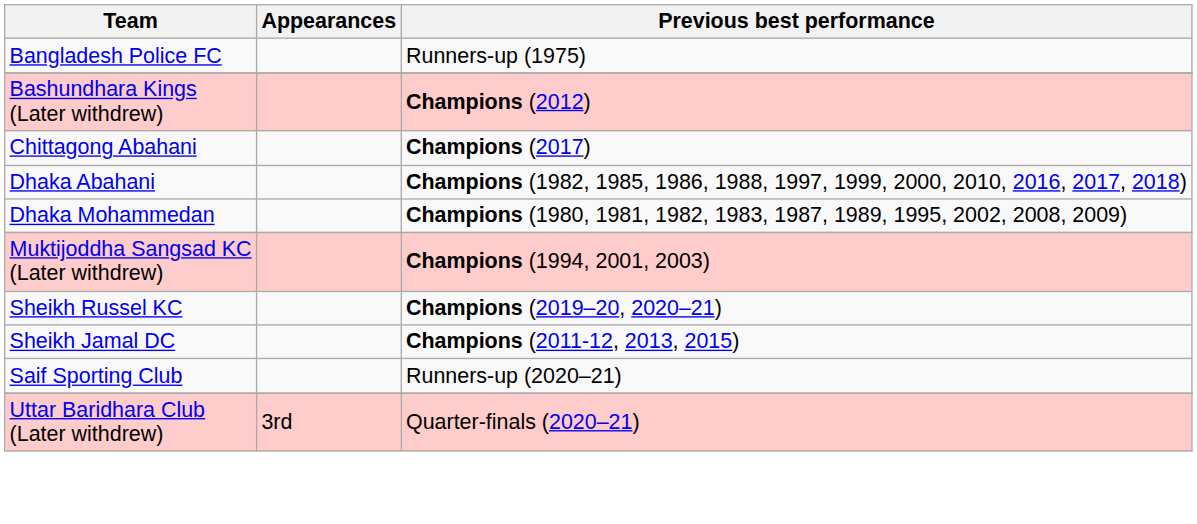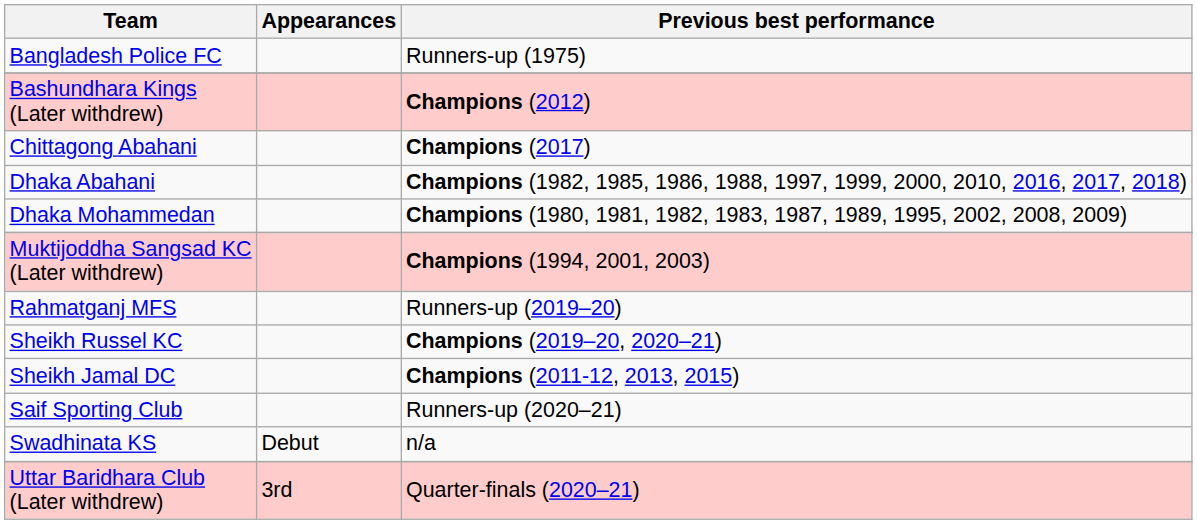 <table class="wikitable sortable" style="text-align: left;">
 <tr>
 <th>Team</th>
 <th>Appearances</th>
 <th>Previous best performance</th>
 </tr>
 <tr>
 <td><a href='#'>Bangladesh Police FC</a></td>
 <td></td>
 <td>Runners-up (1975)</td>
 </tr>
 <tr>
 </tr>
 <tr style="background:#fcc;">
 <td><a href='#'>Bashundhara Kings</a><br>(Later withdrew)</td>
 <td></td>
 <td><strong>Champions</strong> (<a href='#'>2012</a>)</td>
 </tr>
 <tr>
 <td><a href='#'>Chittagong Abahani</a></td>
 <td></td>
 <td><strong>Champions</strong> (<a href='#'>2017</a>)</td>
 </tr>
 <tr>
 <td><a href='#'>Dhaka Abahani</a></td>
 <td></td>
 <td><strong>Champions</strong> (1982, 1985, 1986, 1988, 1997, 1999, 2000, 2010, <a href='#'>2016</a>, <a href='#'>2017</a>, <a href='#'>2018</a>)</td>
 </tr>
 <tr>
 <td><a href='#'>Dhaka Mohammedan</a></td>
 <td></td>
 <td><strong>Champions</strong> (1980, 1981, 1982, 1983, 1987, 1989, 1995, 2002, 2008, 2009)</td>
 </tr>
 <tr>
 </tr>
 <tr style="background:#fcc;">
 <td><a href='#'>Muktijoddha Sangsad KC</a><br>(Later withdrew)</td>
 <td></td>
 <td><strong>Champions</strong> (1994, 2001, 2003)</td>
 </tr>
 <tr>
+<td><a href='#'>Rahmatganj MFS</a></td>
+<td></td>
+<td>Runners-up (<a href='#'>2019–20</a>)</td>
+</tr>
+<tr>
 <td><a href='#'>Sheikh Russel KC</a></td>
 <td></td>
 <td><strong>Champions</strong> (<a href='#'>2019–20</a>, <a href='#'>2020–21</a>)</td>
 </tr>
 <tr>
 <td><a href='#'>Sheikh Jamal DC</a></td>
 <td></td>
 <td><strong>Champions</strong> (<a href='#'>2011-12</a>, <a href='#'>2013</a>, <a href='#'>2015</a>)</td>
 </tr>
 <tr>
 <td><a href='#'>Saif Sporting Club</a></td>
 <td></td>
 <td>Runners-up (2020–21)</td>
 </tr>
 <tr>
+<td><a href='#'>Swadhinata KS</a></td>
+<td>Debut</td>
+<td>n/a</td>
+</tr>
+<tr>
 </tr>
 <tr style="background:#fcc;">
 <td><a href='#'>Uttar Baridhara Club</a><br>(Later withdrew)</td>
 <td>3rd</td>
 <td>Quarter-finals (<a href='#'>2020–21</a>)</td>
 </tr>
 </table>
